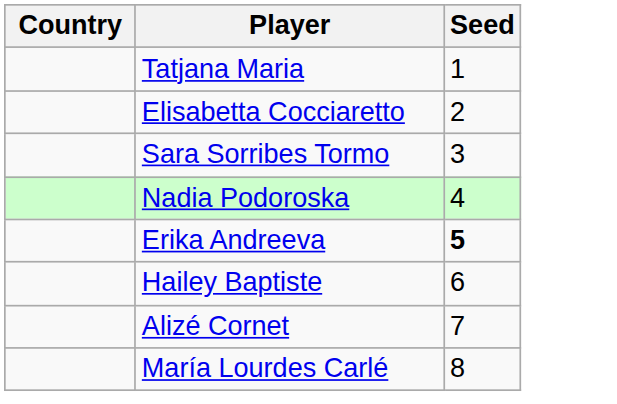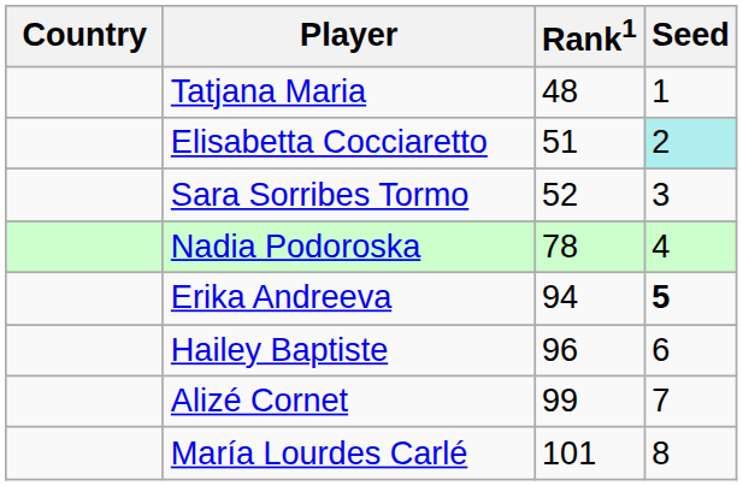 <table class="sortable wikitable">
 <tr>
 <th width="70">Country</th>
 <th width="175">Player</th>
+<th>Rank<sup>1</sup></th>
 <th>Seed</th>
 </tr>
 <tr>
 <td></td>
 <td><a href='#'>Tatjana Maria</a></td>
+<td>48</td>
 <td>1</td>
 </tr>
 <tr>
 <td></td>
 <td><a href='#'>Elisabetta Cocciaretto</a></td>
-<td>2</td>
+<td>51</td>
+<td style="background: paleturquoise;">2</td>
 </tr>
 <tr>
 <td></td>
 <td><a href='#'>Sara Sorribes Tormo</a></td>
+<td>52</td>
 <td>3</td>
 </tr>
 <tr style="background:#cfc;">
 <td></td>
 <td><a href='#'>Nadia Podoroska</a></td>
+<td>78</td>
 <td>4</td>
 </tr>
 <tr>
 <td></td>
 <td><a href='#'>Erika Andreeva</a></td>
+<td>94</td>
 <td><strong>5</strong></td>
 </tr>
 <tr>
 <td></td>
 <td><a href='#'>Hailey Baptiste</a></td>
+<td>96</td>
 <td>6</td>
 </tr>
 <tr>
 <td></td>
 <td><a href='#'>Alizé Cornet</a></td>
+<td>99</td>
 <td>7</td>
 </tr>
 <tr>
 <td></td>
 <td><a href='#'>María Lourdes Carlé</a></td>
+<td>101</td>
 <td>8</td>
 </tr>
 </table>
